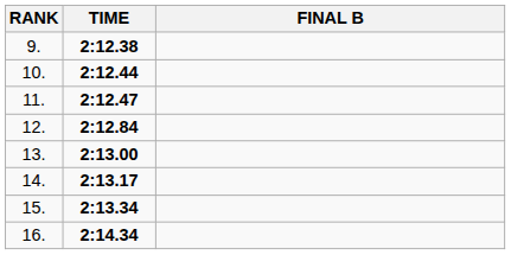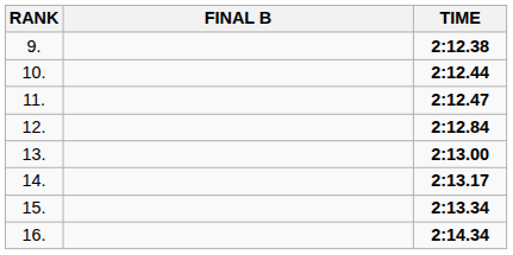 <table class="wikitable">
 <tr>
 <th>RANK</th>
+<th style="width: 20em">FINAL B</th>
 <th style="width: 5em">TIME</th>
-<th style="width: 20em">FINAL B</th>
 </tr>
 <tr>
 <td align="center">9.</td>
+<td></td>
 <td align="center"><strong>2:12.38</strong></td>
-<td></td>
 </tr>
 <tr>
 <td align="center">10.</td>
+<td></td>
 <td align="center"><strong>2:12.44</strong></td>
-<td></td>
 </tr>
 <tr>
 <td align="center">11.</td>
+<td></td>
 <td align="center"><strong>2:12.47</strong></td>
-<td></td>
 </tr>
 <tr>
 <td align="center">12.</td>
+<td></td>
 <td align="center"><strong>2:12.84</strong></td>
-<td></td>
 </tr>
 <tr>
 <td align="center">13.</td>
+<td></td>
 <td align="center"><strong>2:13.00</strong></td>
-<td></td>
 </tr>
 <tr>
 <td align="center">14.</td>
+<td></td>
 <td align="center"><strong>2:13.17</strong></td>
-<td></td>
 </tr>
 <tr>
 <td align="center">15.</td>
+<td></td>
 <td align="center"><strong>2:13.34</strong></td>
-<td></td>
 </tr>
 <tr>
 <td align="center">16.</td>
+<td></td>
 <td align="center"><strong>2:14.34</strong></td>
-<td></td>
 </tr>
 </table>
